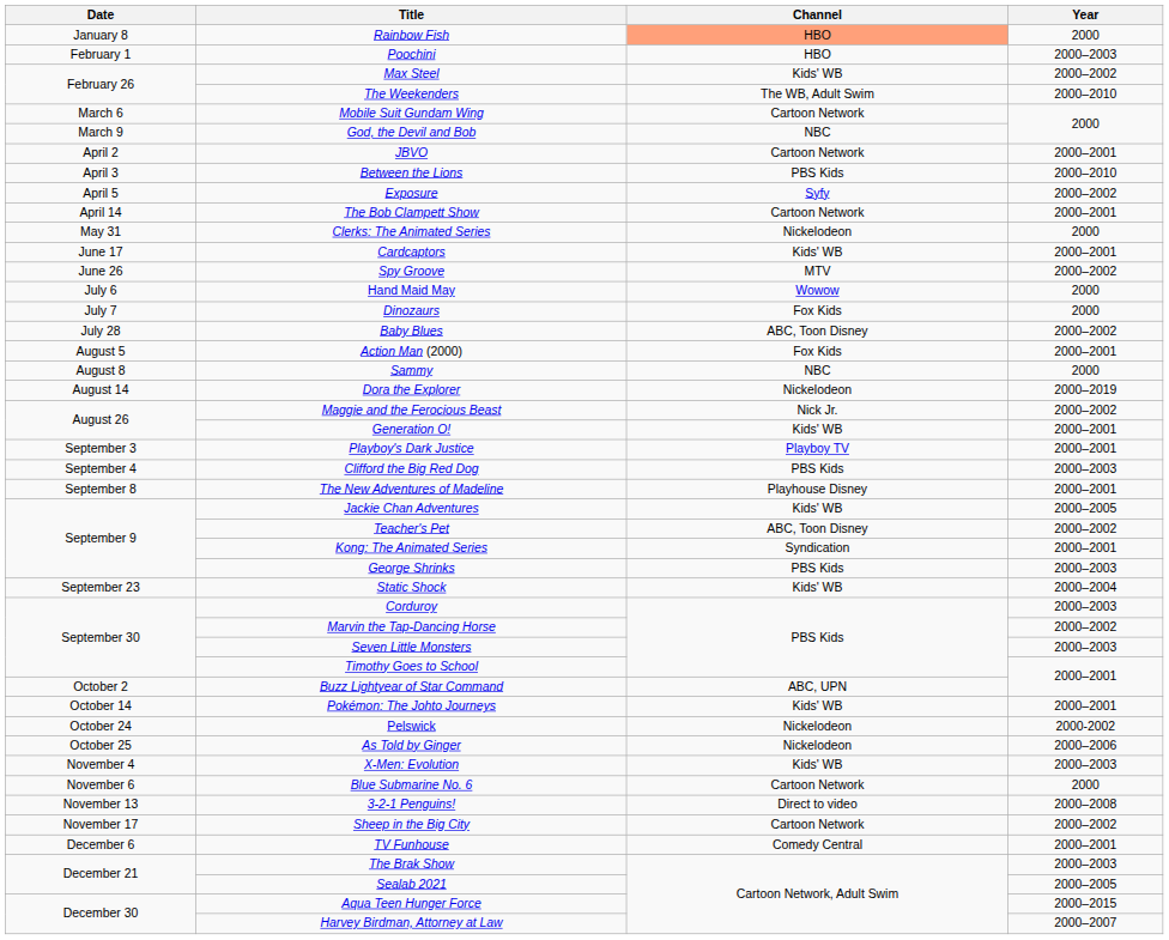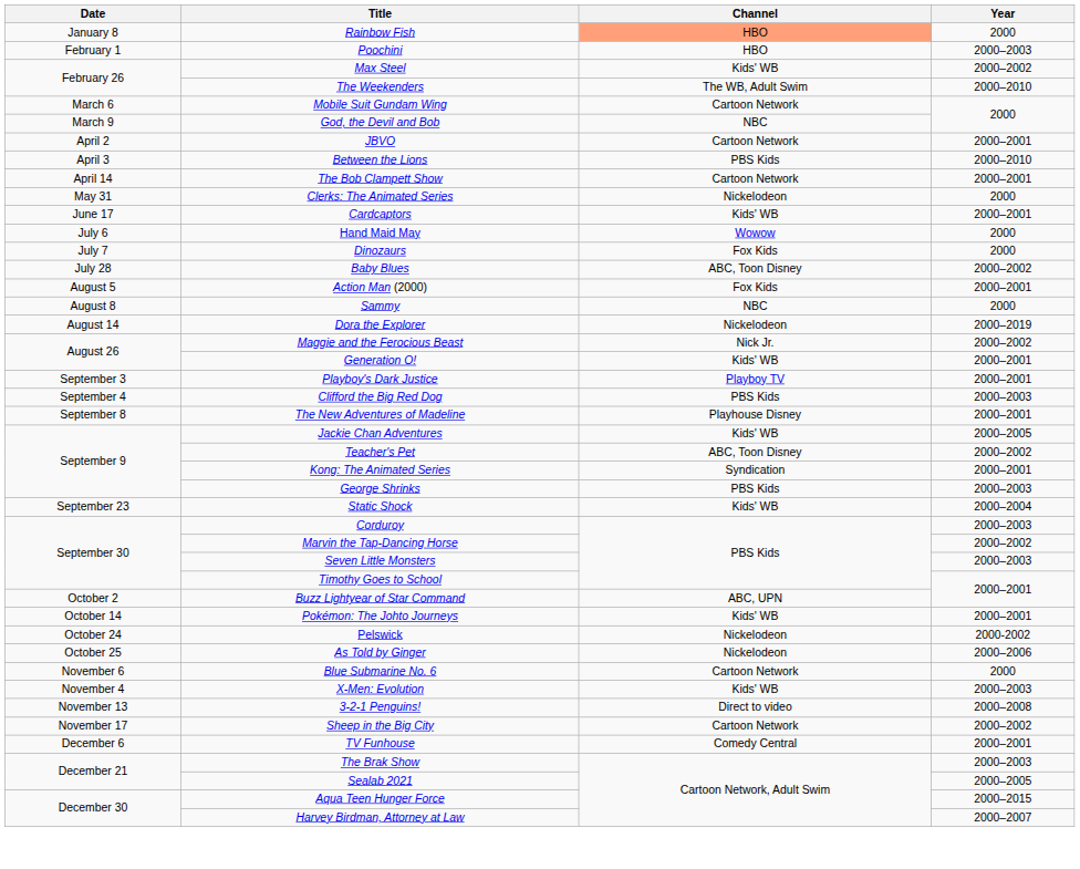 <table class="wikitable sortable" style="text-align: center" width="75%">
 <tr>
 <th scope="col">Date</th>
 <th scope="col">Title</th>
 <th scope="col">Channel</th>
 <th scope="col">Year</th>
 </tr>
 <tr>
 <td>January 8</td>
 <td><em><a href='#'>Rainbow Fish</a></em></td>
 <td style="background: lightsalmon;">HBO</td>
 <td>2000</td>
 </tr>
 <tr>
 <td>February 1</td>
 <td><em><a href='#'>Poochini</a></em></td>
 <td>HBO</td>
 <td>2000–2003</td>
 </tr>
 <tr>
 <td rowspan=2>February 26</td>
 <td><em><a href='#'>Max Steel</a></em></td>
 <td>Kids' WB</td>
 <td>2000–2002</td>
 </tr>
 <tr>
 <td><em><a href='#'>The Weekenders</a></em></td>
 <td>The WB, Adult Swim</td>
 <td>2000–2010</td>
 </tr>
 <tr>
 <td>March 6</td>
 <td><em><a href='#'>Mobile Suit Gundam Wing</a></em></td>
 <td>Cartoon Network</td>
 <td rowspan=2>2000</td>
 </tr>
 <tr>
 <td>March 9</td>
 <td><em><a href='#'>God, the Devil and Bob</a></em></td>
 <td>NBC</td>
 </tr>
 <tr>
 <td>April 2</td>
 <td><em><a href='#'>JBVO</a></em></td>
 <td>Cartoon Network</td>
 <td>2000–2001</td>
 </tr>
 <tr>
 <td>April 3</td>
 <td><em><a href='#'>Between the Lions</a></em></td>
 <td>PBS Kids</td>
 <td>2000–2010</td>
 </tr>
 <tr>
-<td>April 5</td>
-<td><em><a href='#'>Exposure</a></em></td>
-<td><a href='#'>Syfy</a></td>
-<td>2000–2002</td>
-</tr>
-<tr>
 <td>April 14</td>
 <td><em><a href='#'>The Bob Clampett Show</a></em></td>
 <td>Cartoon Network</td>
 <td>2000–2001</td>
 </tr>
 <tr>
 <td>May 31</td>
 <td><em><a href='#'>Clerks: The Animated Series</a></em></td>
 <td>Nickelodeon</td>
 <td>2000</td>
 </tr>
 <tr>
 <td>June 17</td>
 <td><em><a href='#'>Cardcaptors</a></em></td>
 <td>Kids' WB</td>
 <td>2000–2001</td>
-</tr>
-<tr>
-<td>June 26</td>
-<td><em><a href='#'>Spy Groove</a></em></td>
-<td>MTV</td>
-<td>2000–2002</td>
 </tr>
 <tr>
 <td>July 6</td>
 <td><a href='#'>Hand Maid May</a></td>
 <td><a href='#'>Wowow</a></td>
 <td>2000</td>
 </tr>
 <tr>
 <td>July 7</td>
 <td><em><a href='#'>Dinozaurs</a></em></td>
 <td>Fox Kids</td>
 <td>2000</td>
 </tr>
 <tr>
 <td>July 28</td>
 <td><em><a href='#'>Baby Blues</a></em></td>
 <td>ABC, Toon Disney</td>
 <td>2000–2002</td>
 </tr>
 <tr>
 <td>August 5</td>
 <td><em><a href='#'>Action Man</a></em> (2000)</td>
 <td>Fox Kids</td>
 <td>2000–2001</td>
 </tr>
 <tr>
 <td>August 8</td>
 <td><em><a href='#'>Sammy</a></em></td>
 <td>NBC</td>
 <td>2000</td>
 </tr>
 <tr>
 <td>August 14</td>
 <td><em><a href='#'>Dora the Explorer</a></em></td>
 <td>Nickelodeon</td>
 <td>2000–2019</td>
 </tr>
 <tr>
 <td rowspan=2>August 26</td>
 <td><em><a href='#'>Maggie and the Ferocious Beast</a></em></td>
 <td>Nick Jr.</td>
 <td>2000–2002</td>
 </tr>
 <tr>
 <td><em><a href='#'>Generation O!</a></em></td>
 <td>Kids' WB</td>
 <td>2000–2001</td>
 </tr>
 <tr>
 <td>September 3</td>
 <td><em><a href='#'>Playboy's Dark Justice</a></em></td>
 <td><a href='#'>Playboy TV</a></td>
 <td>2000–2001</td>
 </tr>
 <tr>
 <td>September 4</td>
 <td><em><a href='#'>Clifford the Big Red Dog</a></em></td>
 <td>PBS Kids</td>
 <td>2000–2003</td>
 </tr>
 <tr>
 <td>September 8</td>
 <td><em><a href='#'>The New Adventures of Madeline</a></em></td>
 <td>Playhouse Disney</td>
 <td>2000–2001</td>
 </tr>
 <tr>
 <td rowspan=4>September 9</td>
 <td><em><a href='#'>Jackie Chan Adventures</a></em></td>
 <td>Kids' WB</td>
 <td>2000–2005</td>
 </tr>
 <tr>
 <td><em><a href='#'>Teacher's Pet</a></em></td>
 <td>ABC, Toon Disney</td>
 <td>2000–2002</td>
 </tr>
 <tr>
 <td><em><a href='#'>Kong: The Animated Series</a></em></td>
 <td>Syndication</td>
 <td>2000–2001</td>
 </tr>
 <tr>
 <td><em><a href='#'>George Shrinks</a></em></td>
 <td>PBS Kids</td>
 <td>2000–2003</td>
 </tr>
 <tr>
 <td>September 23</td>
 <td><em><a href='#'>Static Shock</a></em></td>
 <td>Kids' WB</td>
 <td>2000–2004</td>
 </tr>
 <tr>
 <td rowspan=4>September 30</td>
 <td><em><a href='#'>Corduroy</a></em></td>
 <td rowspan=4>PBS Kids</td>
 <td>2000–2003</td>
 </tr>
 <tr>
 <td><em><a href='#'>Marvin the Tap-Dancing Horse</a></em></td>
 <td>2000–2002</td>
 </tr>
 <tr>
 <td><em><a href='#'>Seven Little Monsters</a></em></td>
 <td>2000–2003</td>
 </tr>
 <tr>
 <td><em><a href='#'>Timothy Goes to School</a></em></td>
 <td rowspan=2>2000–2001</td>
 </tr>
 <tr>
 <td>October 2</td>
 <td><em><a href='#'>Buzz Lightyear of Star Command</a></em></td>
 <td>ABC, UPN</td>
 </tr>
 <tr>
 <td>October 14</td>
 <td><em><a href='#'>Pokémon: The Johto Journeys</a></em></td>
 <td>Kids' WB</td>
 <td>2000–2001</td>
 </tr>
 <tr>
 <td>October 24</td>
 <td><a href='#'>Pelswick</a></td>
 <td>Nickelodeon</td>
 <td>2000-2002</td>
 </tr>
 <tr>
 <td>October 25</td>
 <td><em><a href='#'>As Told by Ginger</a></em></td>
 <td>Nickelodeon</td>
 <td>2000–2006</td>
 </tr>
 <tr>
+<td>November 6</td>
+<td><em><a href='#'>Blue Submarine No. 6</a></em></td>
+<td>Cartoon Network</td>
+<td>2000</td>
+</tr>
+<tr>
 <td>November 4</td>
 <td><em><a href='#'>X-Men: Evolution</a></em></td>
 <td>Kids' WB</td>
 <td>2000–2003</td>
-</tr>
-<tr>
-<td>November 6</td>
-<td><em><a href='#'>Blue Submarine No. 6</a></em></td>
-<td>Cartoon Network</td>
-<td>2000</td>
 </tr>
 <tr>
 <td>November 13</td>
 <td><em><a href='#'>3-2-1 Penguins!</a></em></td>
 <td>Direct to video</td>
 <td>2000–2008</td>
 </tr>
 <tr>
 <td>November 17</td>
 <td><em><a href='#'>Sheep in the Big City</a></em></td>
 <td>Cartoon Network</td>
 <td>2000–2002</td>
 </tr>
 <tr>
 <td>December 6</td>
 <td><em><a href='#'>TV Funhouse</a></em></td>
 <td>Comedy Central</td>
 <td>2000–2001</td>
 </tr>
 <tr>
 <td rowspan=2>December 21</td>
 <td><em><a href='#'>The Brak Show</a></em></td>
 <td rowspan=4>Cartoon Network, Adult Swim</td>
 <td>2000–2003</td>
 </tr>
 <tr>
 <td><em><a href='#'>Sealab 2021</a></em></td>
 <td>2000–2005</td>
 </tr>
 <tr>
 <td rowspan=2>December 30</td>
 <td><em><a href='#'>Aqua Teen Hunger Force</a></em></td>
 <td>2000–2015</td>
 </tr>
 <tr>
 <td><em><a href='#'>Harvey Birdman, Attorney at Law</a></em></td>
 <td>2000–2007</td>
 </tr>
 </table>
